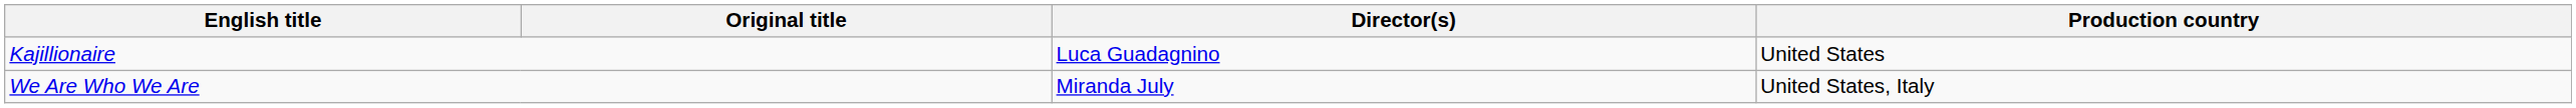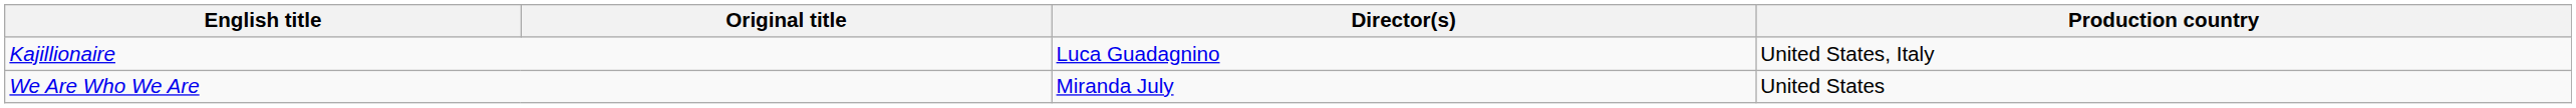 <table class="wikitable" style="width:100%; margin-bottom:4px" cellpadding="5">
 <tr>
 <th scope="col">English title</th>
 <th scope="col">Original title</th>
 <th scope="col">Director(s)</th>
 <th scope="col">Production country</th>
 </tr>
 <tr>
 <td colspan=2><em><a href='#'>Kajillionaire</a></em></td>
 <td><a href='#'>Luca Guadagnino</a></td>
-<td>United States</td>
+<td>United States, Italy</td>
 </tr>
 <tr>
 <td colspan=2><em><a href='#'>We Are Who We Are</a></em></td>
 <td><a href='#'>Miranda July</a></td>
-<td>United States, Italy</td>
+<td>United States</td>
 </tr>
 </table>
